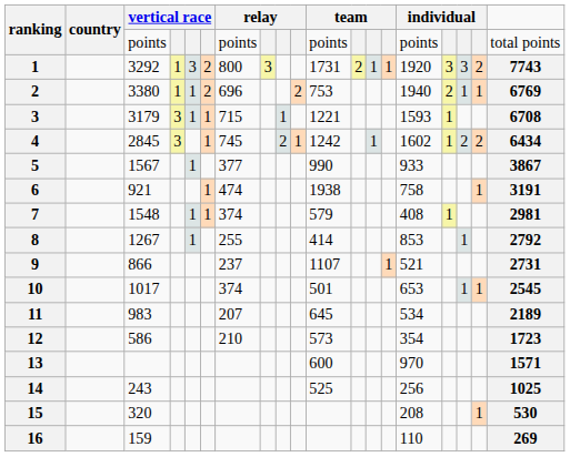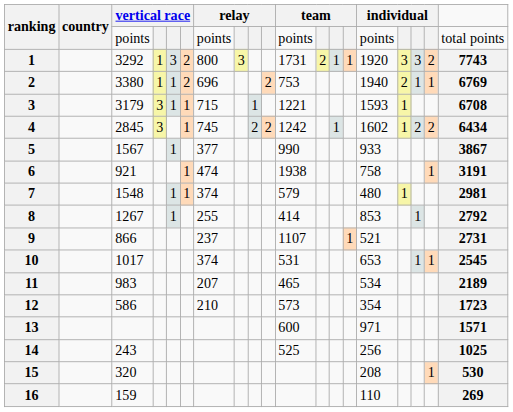 <table class="wikitable">
 <tr>
 <th rowspan="2">ranking</th>
 <th rowspan="2">country</th>
 <th colspan="4"><a href='#'>vertical race</a></th>
 <th colspan="4">relay</th>
 <th colspan="4">team</th>
 <th colspan="4">individual</th>
 <td></td>
 </tr>
 <tr>
 <td>points</td>
 <th bgcolor="gold"></th>
 <th bgcolor="silver"></th>
 <th bgcolor="#cc9966"></th>
 <td>points</td>
 <th bgcolor="gold"></th>
 <th bgcolor="silver"></th>
 <th bgcolor="#cc9966"></th>
 <td>points</td>
 <th bgcolor="gold"></th>
 <th bgcolor="silver"></th>
 <th bgcolor="#cc9966"></th>
 <td>points</td>
 <th bgcolor="gold"></th>
 <th bgcolor="silver"></th>
 <th bgcolor="#cc9966"></th>
 <td>total points</td>
 </tr>
 <tr>
 <th>1</th>
 <td></td>
 <td>3292</td>
 <td bgcolor="#F7F6A8">1</td>
 <td bgcolor="#DCE5E5">3</td>
 <td bgcolor="#FFDAB9">2</td>
 <td>800</td>
 <td bgcolor="#F7F6A8">3</td>
 <td></td>
 <td></td>
 <td>1731</td>
 <td bgcolor="#F7F6A8">2</td>
 <td bgcolor="#DCE5E5">1</td>
 <td bgcolor="#FFDAB9">1</td>
 <td>1920</td>
 <td bgcolor="#F7F6A8">3</td>
 <td bgcolor="#DCE5E5">3</td>
 <td bgcolor="#FFDAB9">2</td>
 <th>7743</th>
 </tr>
 <tr>
 <th>2</th>
 <td></td>
 <td>3380</td>
 <td bgcolor="#F7F6A8">1</td>
 <td bgcolor="#DCE5E5">1</td>
 <td bgcolor="#FFDAB9">2</td>
 <td>696</td>
 <td></td>
 <td></td>
 <td bgcolor="#FFDAB9">2</td>
 <td>753</td>
 <td></td>
 <td></td>
 <td></td>
 <td>1940</td>
 <td bgcolor="#F7F6A8">2</td>
 <td bgcolor="#DCE5E5">1</td>
 <td bgcolor="#FFDAB9">1</td>
 <th>6769</th>
 </tr>
 <tr>
 <th>3</th>
 <td></td>
 <td>3179</td>
 <td bgcolor="#F7F6A8">3</td>
 <td bgcolor="#DCE5E5">1</td>
 <td bgcolor="#FFDAB9">1</td>
 <td>715</td>
 <td></td>
 <td bgcolor="#DCE5E5">1</td>
 <td></td>
 <td>1221</td>
 <td></td>
 <td></td>
 <td></td>
 <td>1593</td>
 <td bgcolor="#F7F6A8">1</td>
 <td></td>
 <td></td>
 <th>6708</th>
 </tr>
 <tr>
 <th>4</th>
 <td></td>
 <td>2845</td>
 <td bgcolor="#F7F6A8">3</td>
 <td></td>
 <td bgcolor="#FFDAB9">1</td>
 <td>745</td>
 <td></td>
 <td bgcolor="#DCE5E5">2</td>
-<td bgcolor="#FFDAB9">1</td>
+<td bgcolor="#FFDAB9">2</td>
 <td>1242</td>
 <td></td>
 <td bgcolor="#DCE5E5">1</td>
 <td></td>
 <td>1602</td>
 <td bgcolor="#F7F6A8">1</td>
 <td bgcolor="#DCE5E5">2</td>
 <td bgcolor="#FFDAB9">2</td>
 <th>6434</th>
 </tr>
 <tr>
 <th>5</th>
 <td></td>
 <td>1567</td>
 <td></td>
 <td bgcolor="#DCE5E5">1</td>
 <td></td>
 <td>377</td>
 <td></td>
 <td></td>
 <td></td>
 <td>990</td>
 <td></td>
 <td></td>
 <td></td>
 <td>933</td>
 <td></td>
 <td></td>
 <td></td>
 <th>3867</th>
 </tr>
 <tr>
 <th>6</th>
 <td></td>
 <td>921</td>
 <td></td>
 <td></td>
 <td bgcolor="#FFDAB9">1</td>
 <td>474</td>
 <td></td>
 <td></td>
 <td></td>
 <td>1938</td>
 <td></td>
 <td></td>
 <td></td>
 <td>758</td>
 <td></td>
 <td></td>
 <td bgcolor="#FFDAB9">1</td>
 <th>3191</th>
 </tr>
 <tr>
 <th>7</th>
 <td></td>
 <td>1548</td>
 <td></td>
 <td bgcolor="#DCE5E5">1</td>
 <td bgcolor="#FFDAB9">1</td>
 <td>374</td>
 <td></td>
 <td></td>
 <td></td>
 <td>579</td>
 <td></td>
 <td></td>
 <td></td>
-<td>408</td>
+<td>480</td>
 <td bgcolor="#F7F6A8">1</td>
 <td></td>
 <td></td>
 <th>2981</th>
 </tr>
 <tr>
 <th>8</th>
 <td></td>
 <td>1267</td>
 <td></td>
 <td bgcolor="#DCE5E5">1</td>
 <td></td>
 <td>255</td>
 <td></td>
 <td></td>
 <td></td>
 <td>414</td>
 <td></td>
 <td></td>
 <td></td>
 <td>853</td>
 <td></td>
 <td bgcolor="#DCE5E5">1</td>
 <td></td>
 <th>2792</th>
 </tr>
 <tr>
 <th>9</th>
 <td></td>
 <td>866</td>
 <td></td>
 <td></td>
 <td></td>
 <td>237</td>
 <td></td>
 <td></td>
 <td></td>
 <td>1107</td>
 <td></td>
 <td></td>
 <td bgcolor="#FFDAB9">1</td>
 <td>521</td>
 <td></td>
 <td></td>
 <td></td>
 <th>2731</th>
 </tr>
 <tr>
 <th>10</th>
 <td></td>
 <td>1017</td>
 <td></td>
 <td></td>
 <td></td>
 <td>374</td>
 <td></td>
 <td></td>
 <td></td>
-<td>501</td>
+<td>531</td>
 <td></td>
 <td></td>
 <td></td>
 <td>653</td>
 <td></td>
 <td bgcolor="#DCE5E5">1</td>
 <td bgcolor="#FFDAB9">1</td>
 <th>2545</th>
 </tr>
 <tr>
 <th>11</th>
 <td></td>
 <td>983</td>
 <td></td>
 <td></td>
 <td></td>
 <td>207</td>
 <td></td>
 <td></td>
 <td></td>
-<td>645</td>
+<td>465</td>
 <td></td>
 <td></td>
 <td></td>
 <td>534</td>
 <td></td>
 <td></td>
 <td></td>
 <th>2189</th>
 </tr>
 <tr>
 <th>12</th>
 <td></td>
 <td>586</td>
 <td></td>
 <td></td>
 <td></td>
 <td>210</td>
 <td></td>
 <td></td>
 <td></td>
 <td>573</td>
 <td></td>
 <td></td>
 <td></td>
 <td>354</td>
 <td></td>
 <td></td>
 <td></td>
 <th>1723</th>
 </tr>
 <tr>
 <th>13</th>
 <td></td>
 <td></td>
 <td></td>
 <td></td>
 <td></td>
 <td></td>
 <td></td>
 <td></td>
 <td></td>
 <td>600</td>
 <td></td>
 <td></td>
 <td></td>
-<td>970</td>
+<td>971</td>
 <td></td>
 <td></td>
 <td></td>
 <th>1571</th>
 </tr>
 <tr>
 <th>14</th>
 <td></td>
 <td>243</td>
 <td></td>
 <td></td>
 <td></td>
 <td></td>
 <td></td>
 <td></td>
 <td></td>
 <td>525</td>
 <td></td>
 <td></td>
 <td></td>
 <td>256</td>
 <td></td>
 <td></td>
 <td></td>
 <th>1025</th>
 </tr>
 <tr>
 <th>15</th>
 <td></td>
 <td>320</td>
 <td></td>
 <td></td>
 <td></td>
 <td></td>
 <td></td>
 <td></td>
 <td></td>
 <td></td>
 <td></td>
 <td></td>
 <td></td>
 <td>208</td>
 <td></td>
 <td></td>
 <td bgcolor="#FFDAB9">1</td>
 <th>530</th>
 </tr>
 <tr>
 <th>16</th>
 <td></td>
 <td>159</td>
 <td></td>
 <td></td>
 <td></td>
 <td></td>
 <td></td>
 <td></td>
 <td></td>
 <td></td>
 <td></td>
 <td></td>
 <td></td>
 <td>110</td>
 <td></td>
 <td></td>
 <td></td>
 <th>269</th>
 </tr>
 </table>
